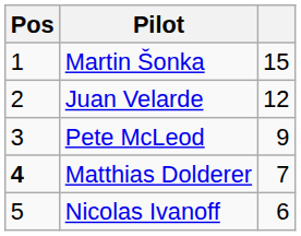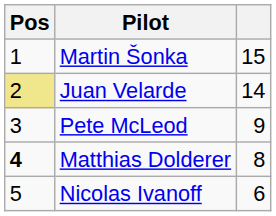 <table class="wikitable" style="font-size: 95%;">
 <tr>
 <th>Pos</th>
 <th>Pilot</th>
 <th></th>
 </tr>
 <tr>
 <td>1</td>
 <td> <a href='#'>Martin Šonka</a></td>
 <td align="right">15</td>
 </tr>
 <tr>
-<td>2</td>
+<td style="background: khaki;">2</td>
 <td> <a href='#'>Juan Velarde</a></td>
-<td align="right">12</td>
+<td align="right">14</td>
 </tr>
 <tr>
 <td>3</td>
 <td> <a href='#'>Pete McLeod</a></td>
 <td align="right">9</td>
 </tr>
 <tr>
 <td><strong>4</strong></td>
 <td> <a href='#'>Matthias Dolderer</a></td>
-<td align="right">7</td>
+<td align="right">8</td>
 </tr>
 <tr>
 <td>5</td>
 <td> <a href='#'>Nicolas Ivanoff</a></td>
 <td align="right">6</td>
 </tr>
 </table>
